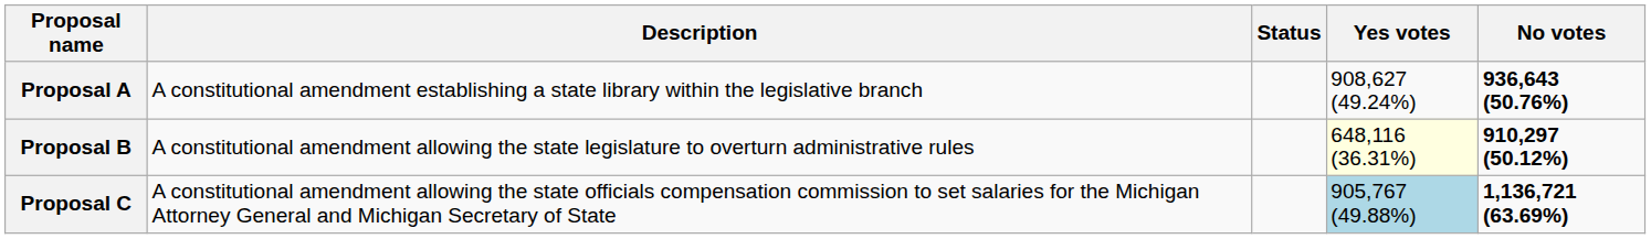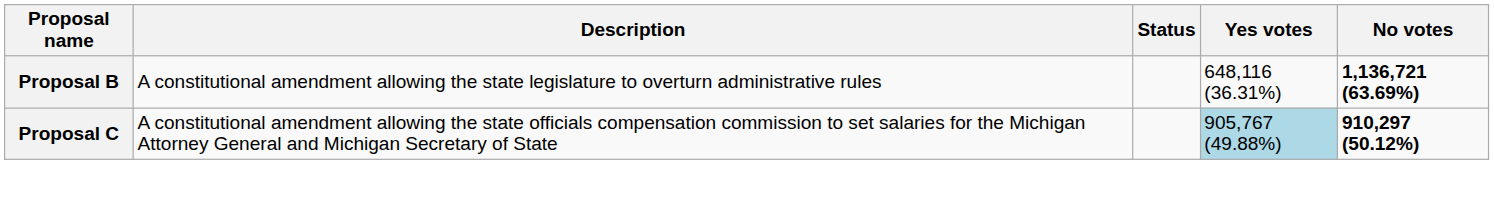 <table class="wikitable sortable plainrowheaders">
 <tr>
 <th scope="col">Proposal name</th>
 <th class="unsortable" scope="col">Description</th>
 <th scope="col">Status</th>
 <th scope="col">Yes votes</th>
 <th scope="col">No votes</th>
 </tr>
 <tr>
-<th scope="row">Proposal A</th>
-<td>A constitutional amendment establishing a state library within the legislative branch</td>
-<td></td>
-<td>908,627 (49.24%)</td>
-<td><strong>936,643 (50.76%)</strong></td>
-</tr>
-<tr>
 <th scope="row">Proposal B</th>
 <td>A constitutional amendment allowing the state legislature to overturn administrative rules</td>
 <td></td>
-<td style="background: lightyellow;">648,116 (36.31%)</td>
-<td><strong>910,297 (50.12%)</strong></td>
+<td>648,116 (36.31%)</td>
+<td><strong>1,136,721 (63.69%)</strong></td>
 </tr>
 <tr>
 <th scope="row">Proposal C</th>
 <td>A constitutional amendment allowing the state officials compensation commission to set salaries for the Michigan Attorney General and Michigan Secretary of State</td>
 <td></td>
 <td style="background: lightblue;">905,767 (49.88%)</td>
-<td><strong>1,136,721 (63.69%)</strong></td>
+<td><strong>910,297 (50.12%)</strong></td>
 </tr>
 </table>
